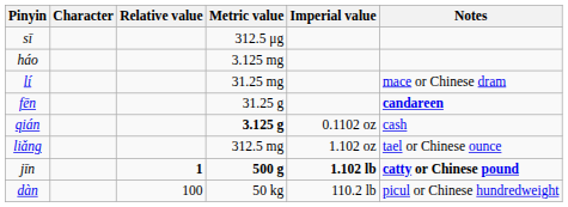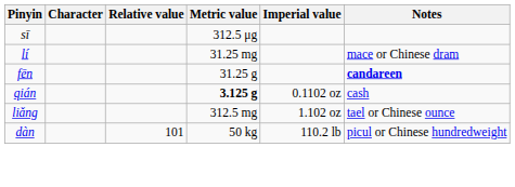 <table class="wikitable">
 <tr>
 <th>Pinyin</th>
 <th>Character</th>
 <th>Relative value</th>
 <th>Metric value</th>
 <th>Imperial value</th>
 <th>Notes</th>
 </tr>
 <tr>
 <td align=center><em>sī</em></td>
 <td align=right></td>
 <td align=right></td>
 <td align=right>312.5 μg</td>
-<td align=right></td>
-<td align=left></td>
-</tr>
-<tr>
-<td align=center><em>háo</em></td>
-<td align=right></td>
-<td align=right></td>
-<td align=right>3.125 mg</td>
 <td align=right></td>
 <td align=left></td>
 </tr>
 <tr>
 <td align=center><em><a href='#'>lí</a></em></td>
 <td align=right></td>
 <td align=right></td>
 <td align=right>31.25 mg</td>
 <td align=right></td>
 <td align=left><a href='#'>mace</a> or Chinese <a href='#'>dram</a></td>
 </tr>
 <tr>
 <td align=center><em><a href='#'>fēn</a></em></td>
 <td align=right></td>
 <td align=right></td>
 <td align=right>31.25 g</td>
 <td align=right></td>
 <td align=left><strong><a href='#'>candareen</a></strong></td>
 </tr>
 <tr>
 <td align=center><em><a href='#'>qián</a></em></td>
 <td align=right></td>
 <td align=right></td>
 <td align=right><strong>3.125 g</strong></td>
 <td align=right>0.1102 oz</td>
 <td align=left><a href='#'>cash</a></td>
 </tr>
 <tr>
 <td align=center><em><a href='#'>liǎng</a></em></td>
 <td align=right></td>
 <td align=right></td>
 <td align=right>312.5 mg</td>
 <td align=right>1.102 oz</td>
 <td align=left><a href='#'>tael</a> or Chinese <a href='#'>ounce</a></td>
 </tr>
 <tr>
-<td align=center><em>jīn</em></td>
-<td align=right><strong></strong></td>
-<td align=right><strong>1</strong></td>
-<td align=right><strong>500 g</strong></td>
-<td align=right><strong>1.102 lb</strong></td>
-<td align=left><strong><a href='#'>catty</a> or Chinese <a href='#'>pound</a></strong></td>
-</tr>
-<tr>
 <td align=center><em><a href='#'>dàn</a></em></td>
 <td align=right></td>
-<td align=right>100</td>
+<td align=right>101</td>
 <td align=right>50 kg</td>
 <td align=right>110.2 lb</td>
 <td align=left><a href='#'>picul</a> or Chinese <a href='#'>hundredweight</a></td>
 </tr>
 </table>
